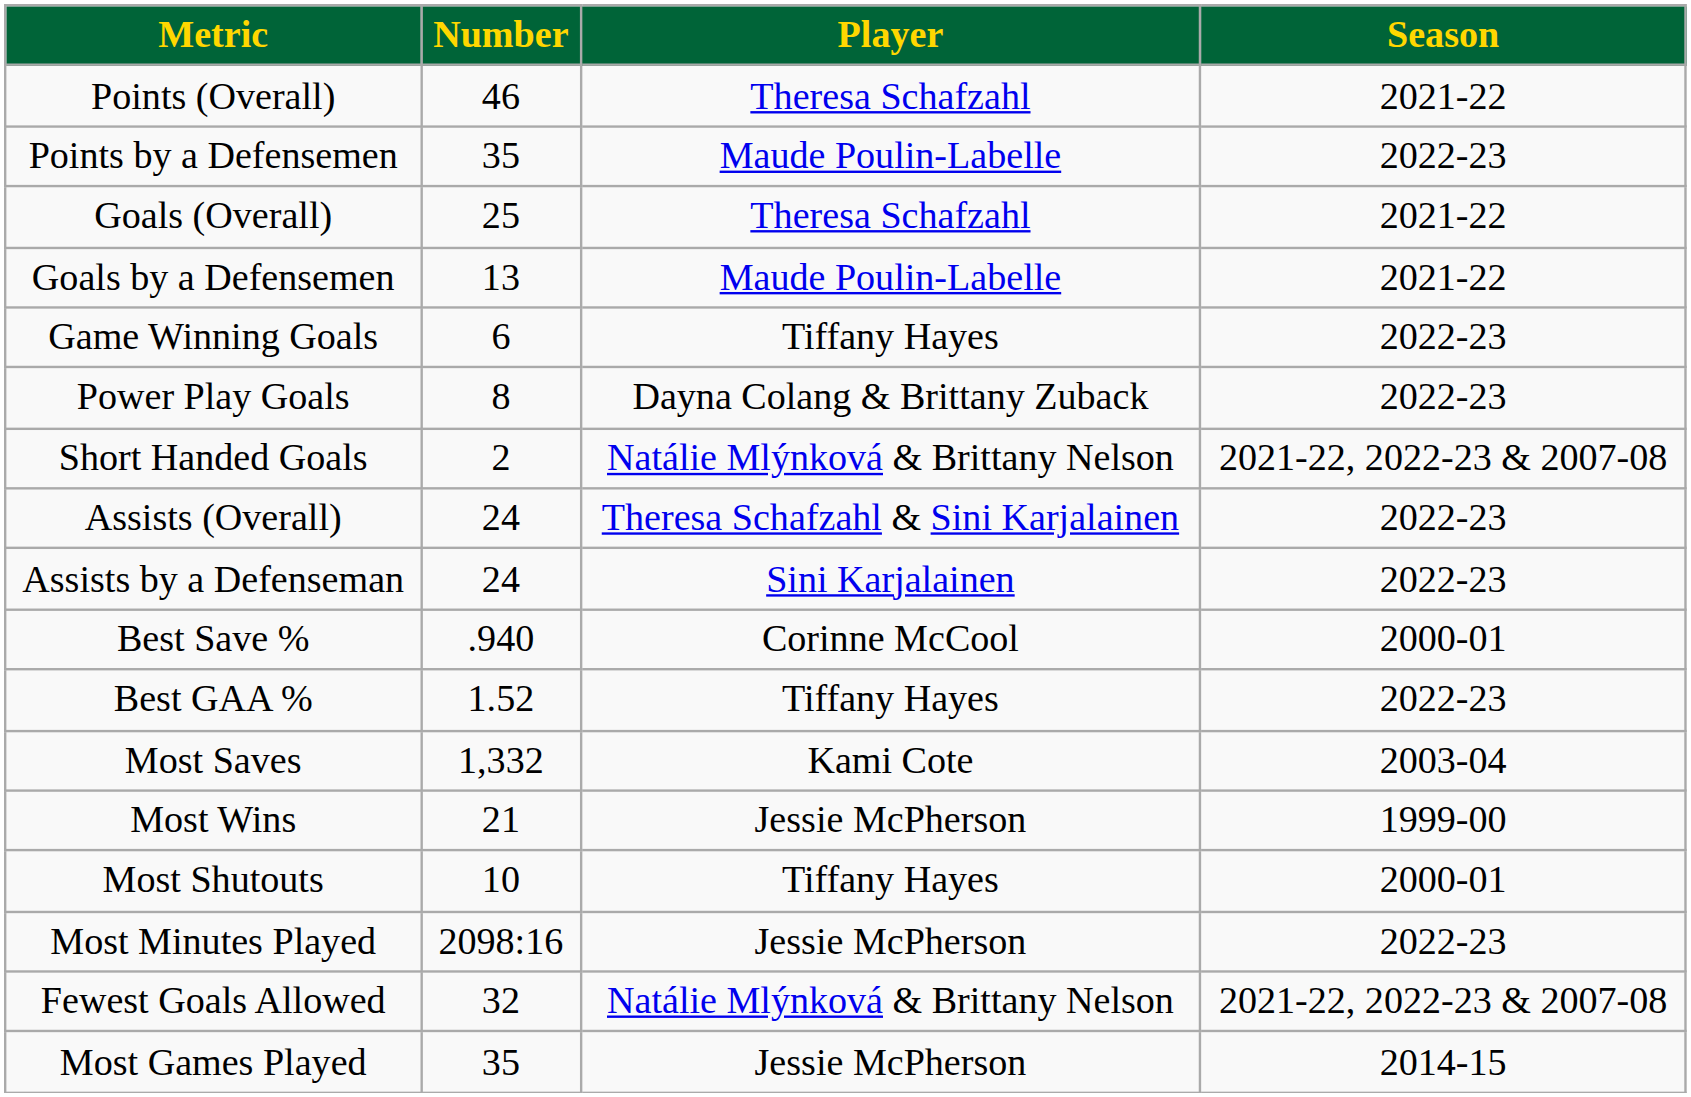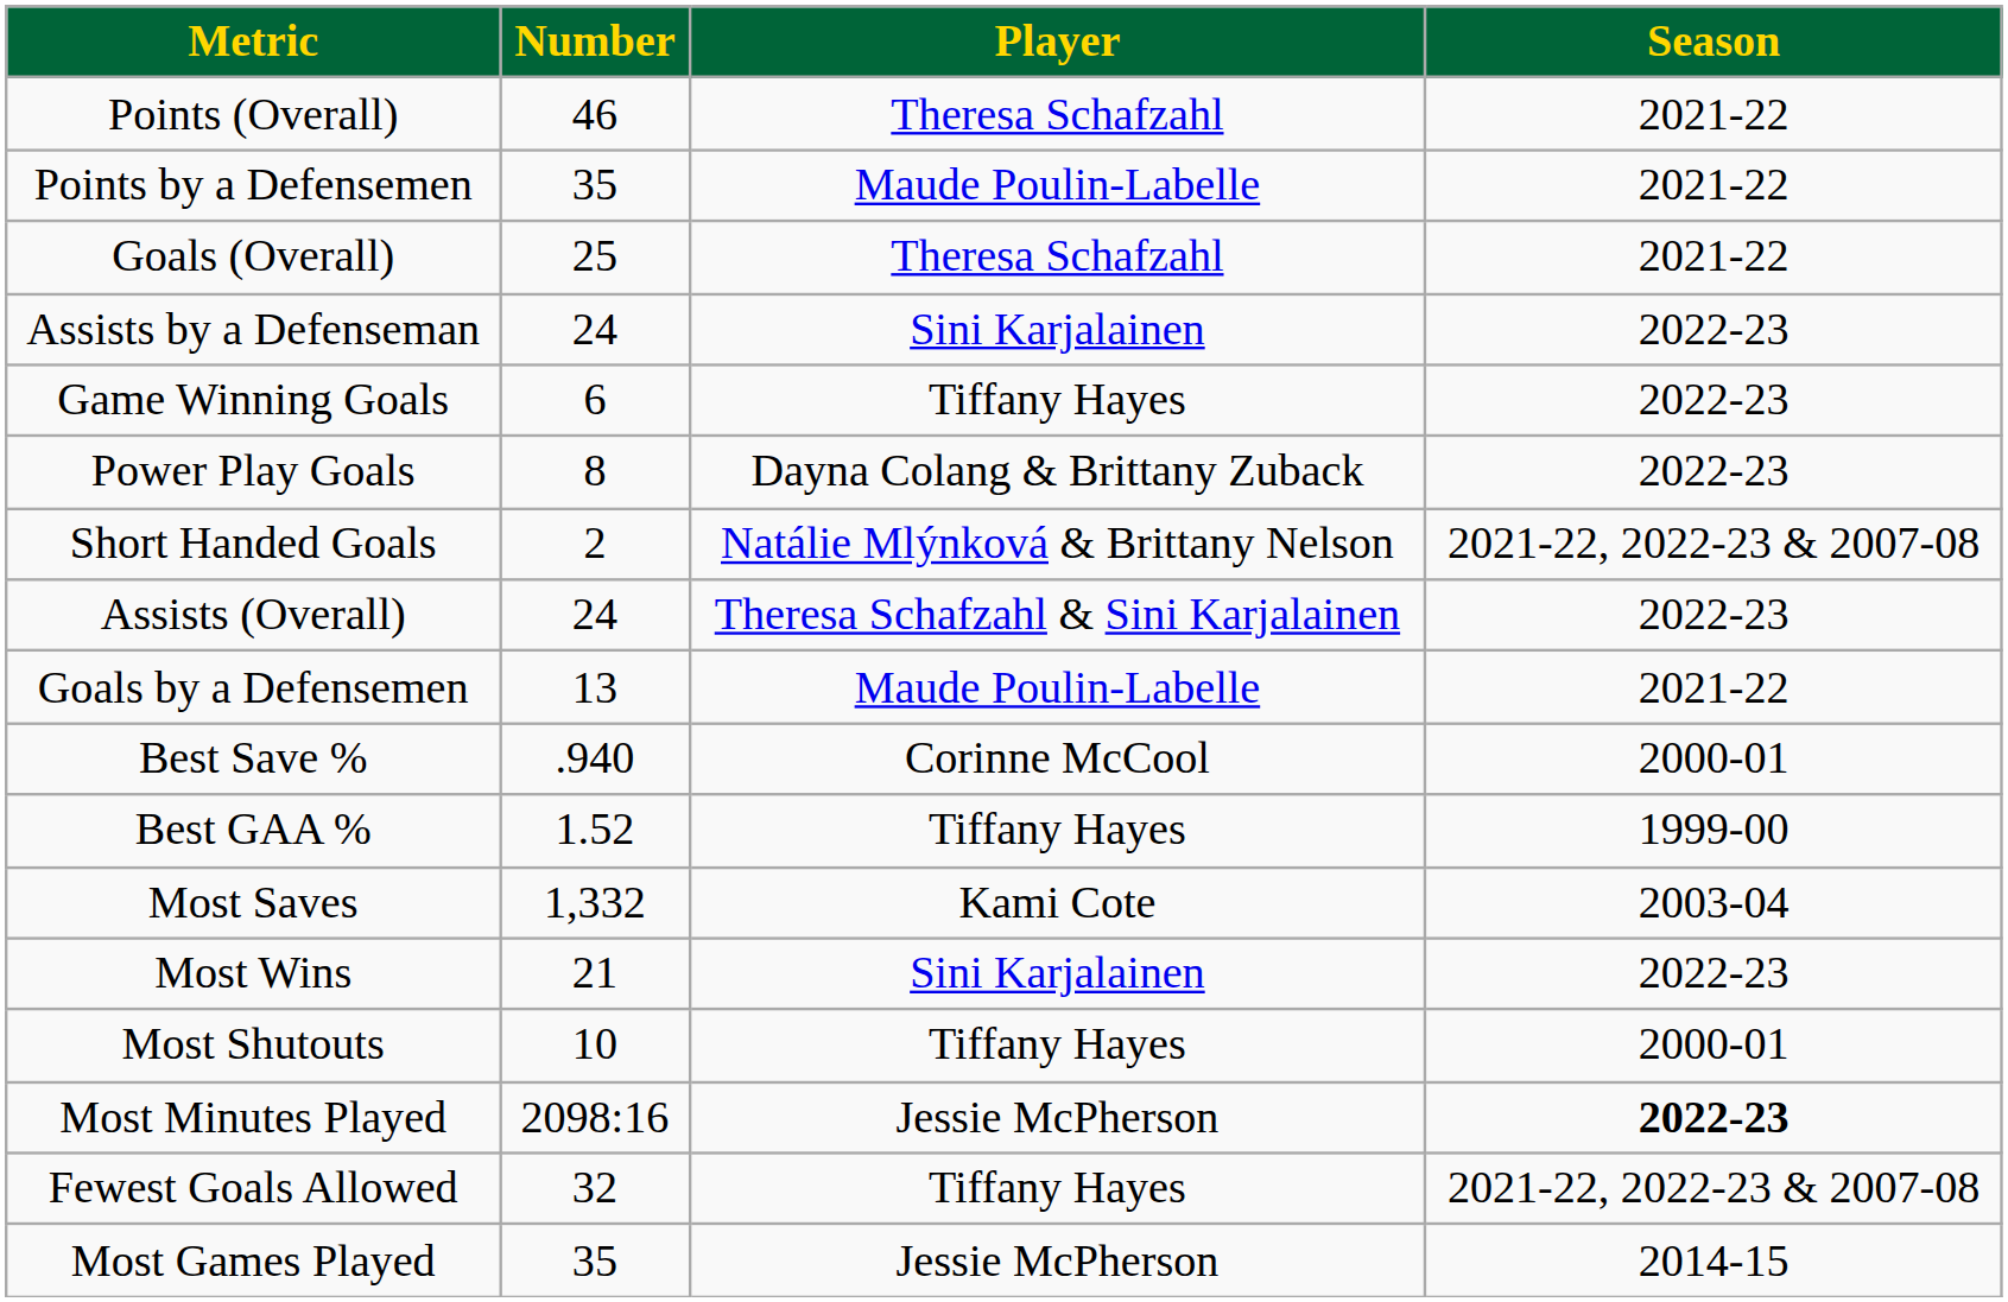 <table class="wikitable" style="width:80%;">
 <tr style="text-align:center; background:#006438; color:gold;">
 <td><strong>Metric</strong></td>
 <td><strong>Number</strong></td>
 <td><strong>Player</strong></td>
 <td><strong>Season</strong></td>
 </tr>
 <tr style="text-align:center;" bgcolor="">
 <td>Points (Overall)</td>
 <td>46</td>
 <td><a href='#'>Theresa Schafzahl</a></td>
 <td>2021-22</td>
 </tr>
 <tr style="text-align:center;" bgcolor="">
 <td>Points by a Defensemen</td>
 <td>35</td>
 <td><a href='#'>Maude Poulin-Labelle</a></td>
-<td>2022-23</td>
+<td>2021-22</td>
 </tr>
 <tr style="text-align:center;" bgcolor="">
 <td>Goals (Overall)</td>
 <td>25</td>
 <td><a href='#'>Theresa Schafzahl</a></td>
 <td>2021-22</td>
 </tr>
 <tr style="text-align:center;" bgcolor="">
-<td>Goals by a Defensemen</td>
-<td>13</td>
-<td><a href='#'>Maude Poulin-Labelle</a></td>
-<td>2021-22</td>
+<td>Assists by a Defenseman</td>
+<td>24</td>
+<td><a href='#'>Sini Karjalainen</a></td>
+<td>2022-23</td>
 </tr>
 <tr style="text-align:center;" bgcolor="">
 <td>Game Winning Goals</td>
 <td>6</td>
 <td>Tiffany Hayes</td>
 <td>2022-23</td>
 </tr>
 <tr style="text-align:center;" bgcolor="">
 <td>Power Play Goals</td>
 <td>8</td>
 <td>Dayna Colang & Brittany Zuback</td>
 <td>2022-23</td>
 </tr>
 <tr style="text-align:center;" bgcolor="">
 <td>Short Handed Goals</td>
 <td>2</td>
 <td><a href='#'>Natálie Mlýnková</a> & Brittany Nelson</td>
 <td>2021-22, 2022-23 & 2007-08</td>
 </tr>
 <tr style="text-align:center;" bgcolor="">
 <td>Assists (Overall)</td>
 <td>24</td>
 <td><a href='#'>Theresa Schafzahl</a> & <a href='#'>Sini Karjalainen</a></td>
 <td>2022-23</td>
 </tr>
 <tr style="text-align:center;" bgcolor="">
-<td>Assists by a Defenseman</td>
-<td>24</td>
-<td><a href='#'>Sini Karjalainen</a></td>
-<td>2022-23</td>
+<td>Goals by a Defensemen</td>
+<td>13</td>
+<td><a href='#'>Maude Poulin-Labelle</a></td>
+<td>2021-22</td>
 </tr>
 <tr style="text-align:center;" bgcolor="">
 <td>Best Save %</td>
 <td>.940</td>
 <td>Corinne McCool</td>
 <td>2000-01</td>
 </tr>
 <tr style="text-align:center;" bgcolor="">
 <td>Best GAA %</td>
 <td>1.52</td>
 <td>Tiffany Hayes</td>
-<td>2022-23</td>
+<td>1999-00</td>
 </tr>
 <tr style="text-align:center;" bgcolor="">
 <td>Most Saves</td>
 <td>1,332</td>
 <td>Kami Cote</td>
 <td>2003-04</td>
 </tr>
 <tr style="text-align:center;" bgcolor="">
 <td>Most Wins</td>
 <td>21</td>
-<td>Jessie McPherson</td>
-<td>1999-00</td>
+<td><a href='#'>Sini Karjalainen</a></td>
+<td>2022-23</td>
 </tr>
 <tr style="text-align:center;" bgcolor="">
 <td>Most Shutouts</td>
 <td>10</td>
 <td>Tiffany Hayes</td>
 <td>2000-01</td>
 </tr>
 <tr style="text-align:center;" bgcolor="">
 <td>Most Minutes Played</td>
 <td>2098:16</td>
 <td>Jessie McPherson</td>
-<td>2022-23</td>
+<td><strong>2022-23</strong></td>
 </tr>
 <tr style="text-align:center;" bgcolor="">
 <td>Fewest Goals Allowed</td>
 <td>32</td>
-<td><a href='#'>Natálie Mlýnková</a> & Brittany Nelson</td>
+<td>Tiffany Hayes</td>
 <td>2021-22, 2022-23 & 2007-08</td>
 </tr>
 <tr style="text-align:center;" bgcolor="">
 <td>Most Games Played</td>
 <td>35</td>
 <td>Jessie McPherson</td>
 <td>2014-15</td>
 </tr>
 </table>
